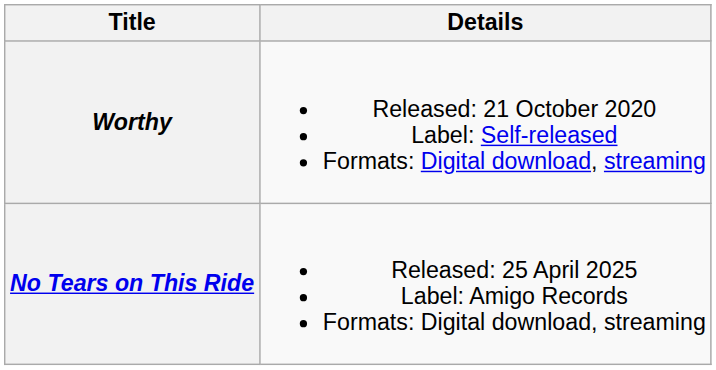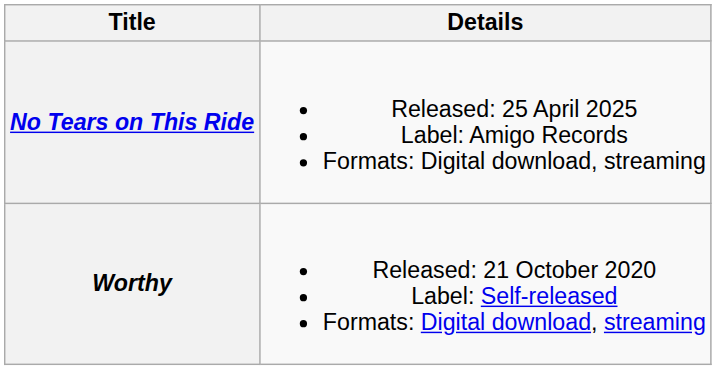 <table class="wikitable plainrowheaders" style="text-align:center;">
 <tr>
 <th scope="col">Title</th>
 <th scope="col">Details</th>
 </tr>
 <tr>
+<th scope="row"><em><a href='#'>No Tears on This Ride</a></em></th>
+<td><br><ul><li>Released: 25 April 2025</li><li>Label: Amigo Records</li><li>Formats: Digital download, streaming</li></ul></td>
+</tr>
+<tr>
 <th scope="row"><em>Worthy</em></th>
 <td><br><ul><li>Released: 21 October 2020</li><li>Label: <a href='#'>Self-released</a></li><li>Formats: <a href='#'>Digital download</a>, <a href='#'>streaming</a></li></ul></td>
 </tr>
-<tr>
-<th scope="row"><em><a href='#'>No Tears on This Ride</a></em></th>
-<td><br><ul><li>Released: 25 April 2025</li><li>Label: Amigo Records</li><li>Formats: Digital download, streaming</li></ul></td>
-</tr>
 </table>
